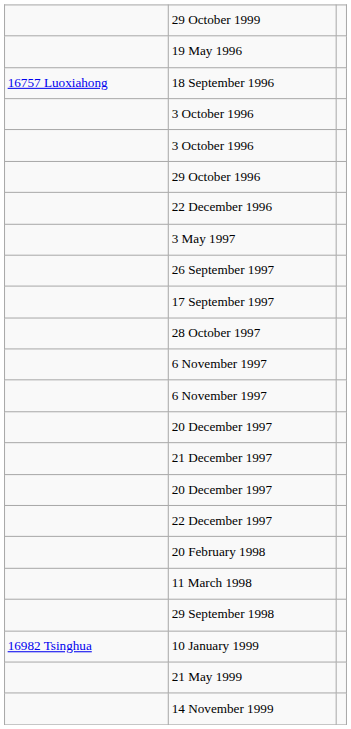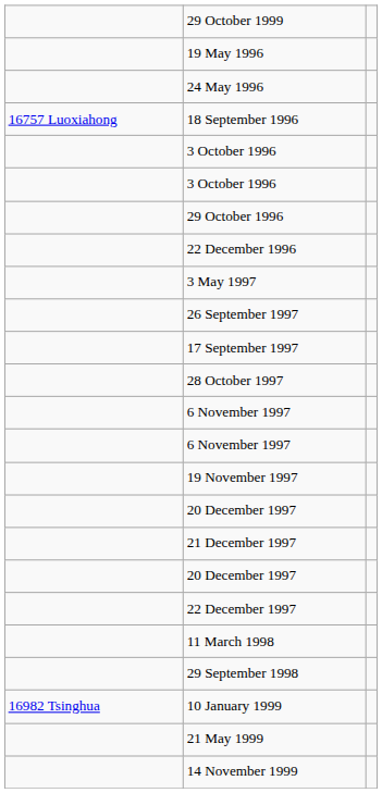 <table class="wikitable" style="font-size: 80%; float: left; width: 26em; margin-right: 1em; height: 700px">
 <tr>
 <td></td>
 <td>29 October 1999</td>
 <td></td>
 </tr>
 <tr>
 <td></td>
 <td>19 May 1996</td>
+<td></td>
+</tr>
+<tr>
+<td></td>
+<td>24 May 1996</td>
 <td></td>
 </tr>
 <tr>
 <td><a href='#'>16757 Luoxiahong</a></td>
 <td>18 September 1996</td>
 <td></td>
 </tr>
 <tr>
 <td></td>
 <td>3 October 1996</td>
 <td></td>
 </tr>
 <tr>
 <td></td>
 <td>3 October 1996</td>
 <td></td>
 </tr>
 <tr>
 <td></td>
 <td>29 October 1996</td>
 <td></td>
 </tr>
 <tr>
 <td></td>
 <td>22 December 1996</td>
 <td></td>
 </tr>
 <tr>
 <td></td>
 <td>3 May 1997</td>
 <td></td>
 </tr>
 <tr>
 <td></td>
 <td>26 September 1997</td>
 <td></td>
 </tr>
 <tr>
 <td></td>
 <td>17 September 1997</td>
 <td></td>
 </tr>
 <tr>
 <td></td>
 <td>28 October 1997</td>
 <td></td>
 </tr>
 <tr>
 <td></td>
 <td>6 November 1997</td>
 <td></td>
 </tr>
 <tr>
 <td></td>
 <td>6 November 1997</td>
 <td></td>
 </tr>
 <tr>
 <td></td>
+<td>19 November 1997</td>
+<td></td>
+</tr>
+<tr>
+<td></td>
 <td>20 December 1997</td>
 <td></td>
 </tr>
 <tr>
 <td></td>
 <td>21 December 1997</td>
 <td></td>
 </tr>
 <tr>
 <td></td>
 <td>20 December 1997</td>
 <td></td>
 </tr>
 <tr>
 <td></td>
 <td>22 December 1997</td>
-<td></td>
-</tr>
-<tr>
-<td></td>
-<td>20 February 1998</td>
 <td></td>
 </tr>
 <tr>
 <td></td>
 <td>11 March 1998</td>
 <td></td>
 </tr>
 <tr>
 <td></td>
 <td>29 September 1998</td>
 <td></td>
 </tr>
 <tr>
 <td><a href='#'>16982 Tsinghua</a></td>
 <td>10 January 1999</td>
 <td></td>
 </tr>
 <tr>
 <td></td>
 <td>21 May 1999</td>
 <td></td>
 </tr>
 <tr>
 <td></td>
 <td>14 November 1999</td>
 <td></td>
 </tr>
 </table>
